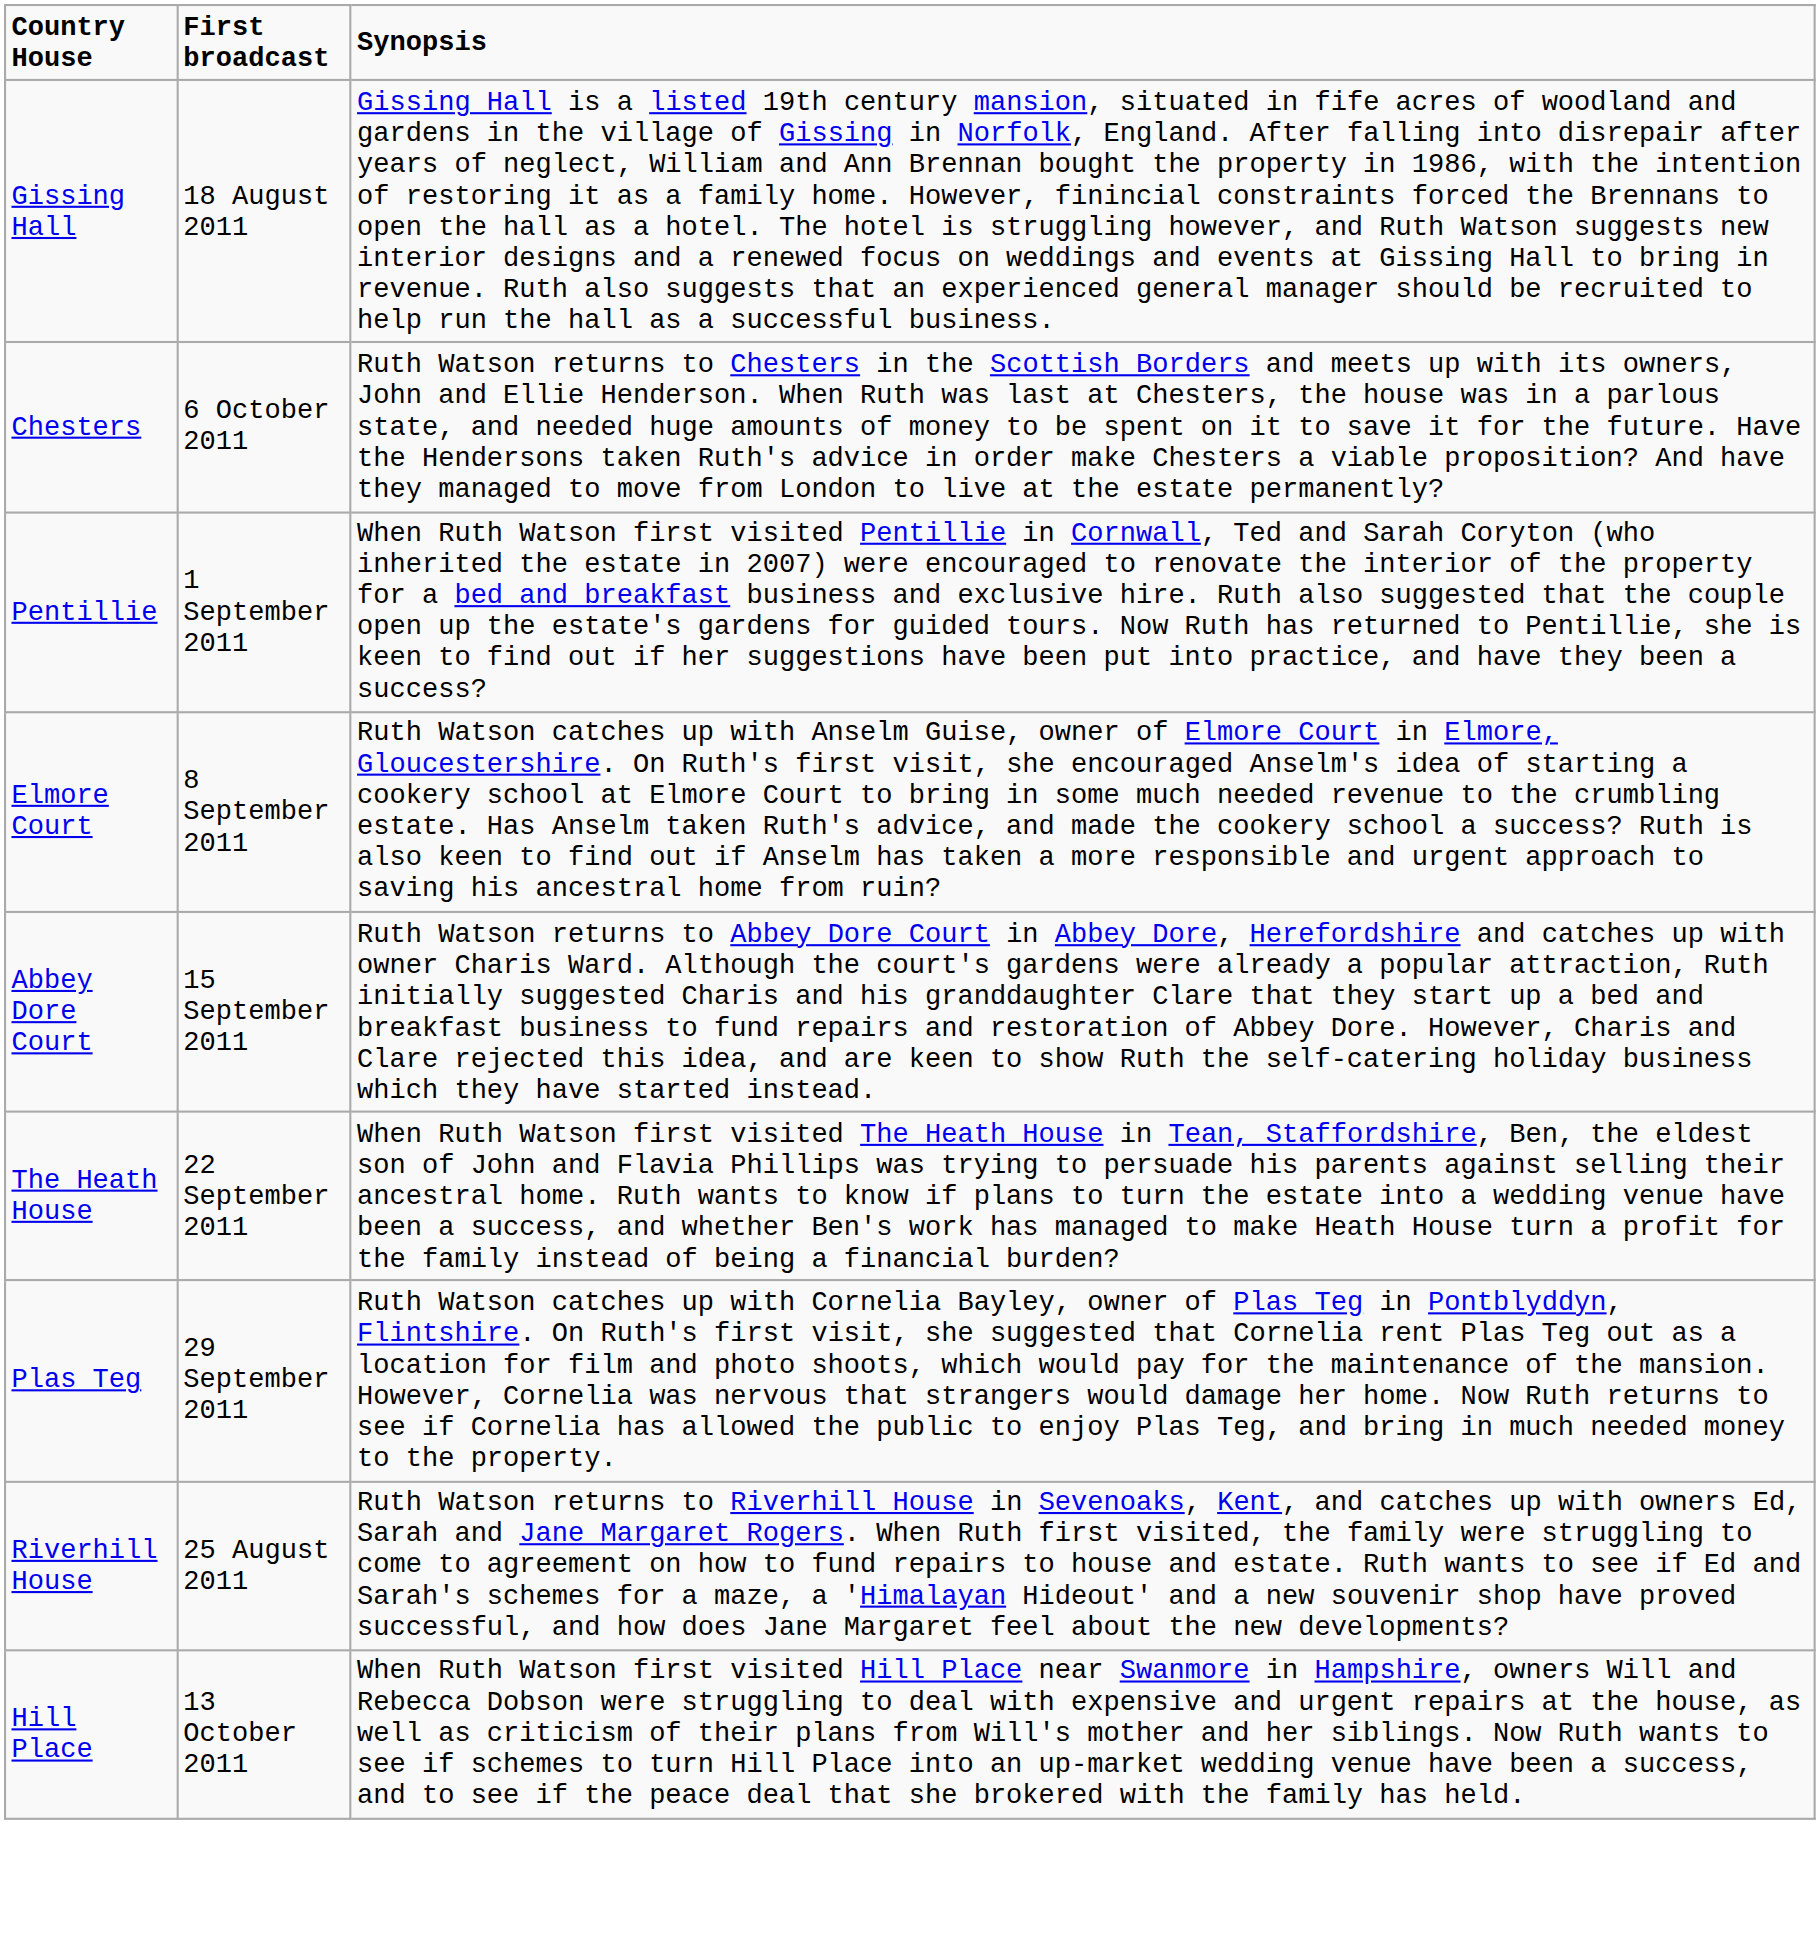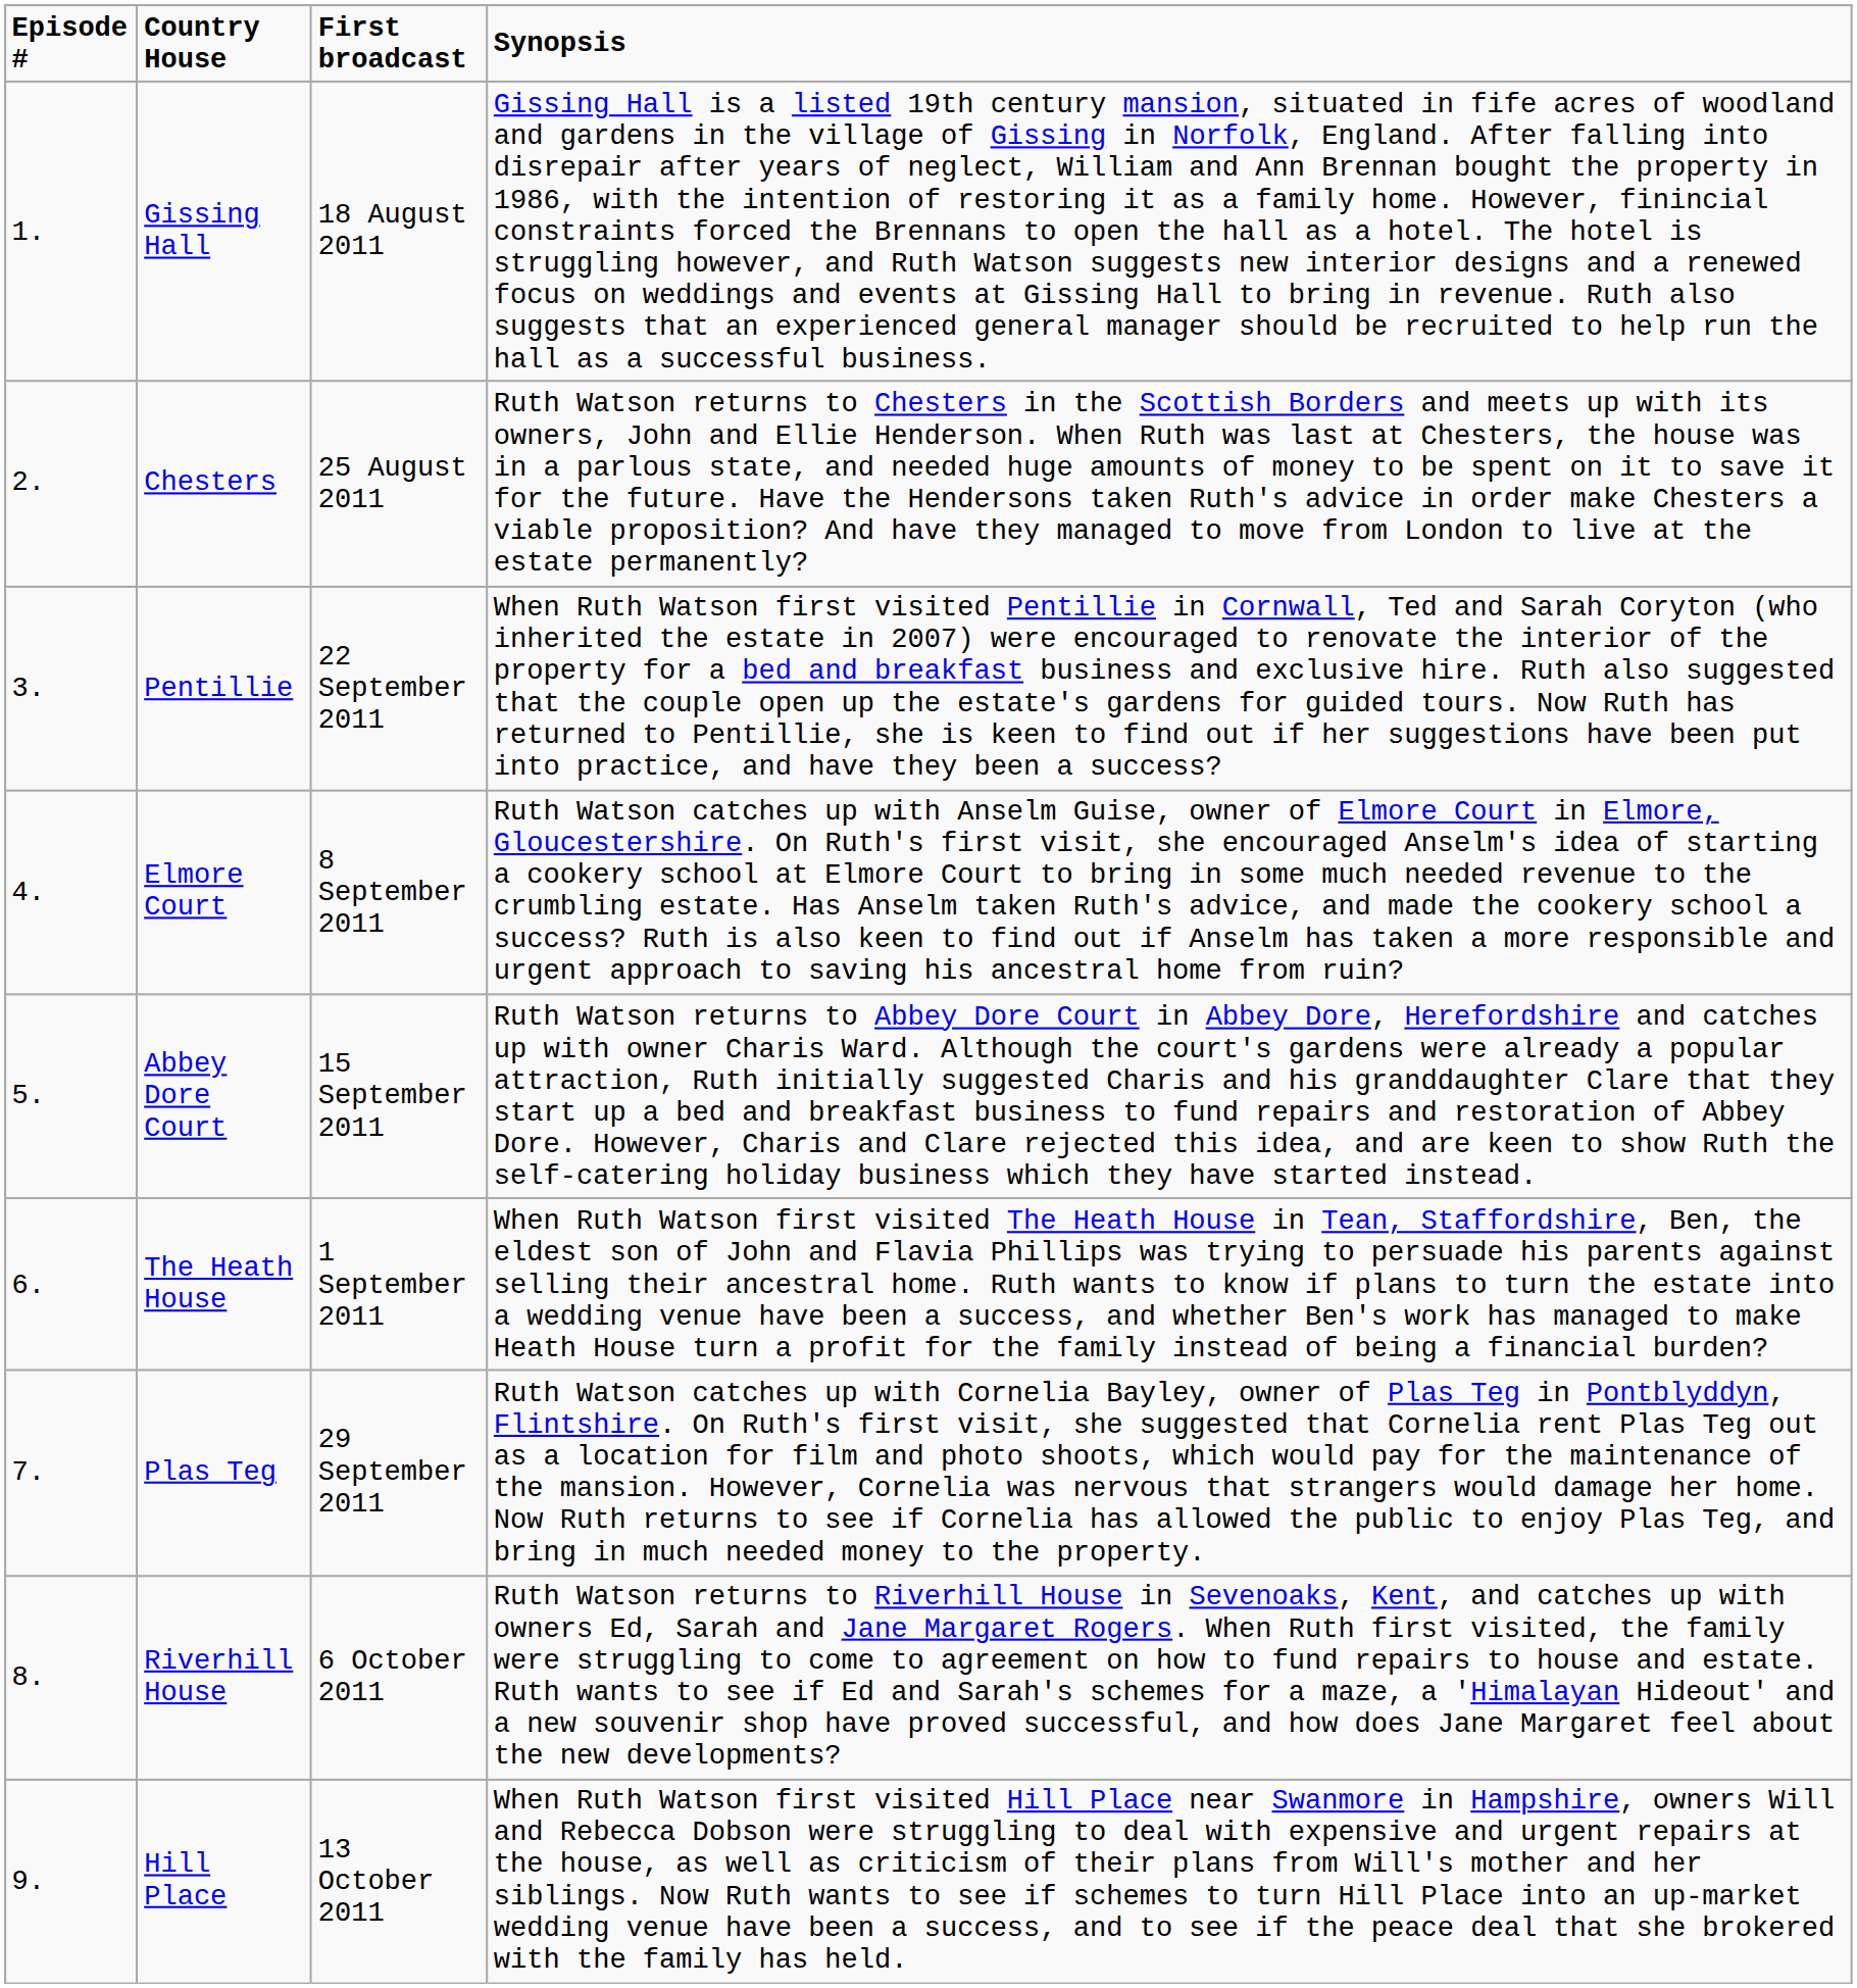 <table class="wikitable">
 <tr>
+<td><strong>Episode #</strong></td>
 <td><strong>Country House</strong></td>
 <td><strong>First broadcast</strong></td>
 <td><strong>Synopsis</strong></td>
 </tr>
 <tr>
+<td>1.</td>
 <td><a href='#'>Gissing Hall</a></td>
 <td>18 August 2011</td>
 <td><a href='#'>Gissing Hall</a> is a <a href='#'>listed</a> 19th century <a href='#'>mansion</a>, situated in fife acres of woodland and gardens in the village of <a href='#'>Gissing</a> in <a href='#'>Norfolk</a>, England. After falling into disrepair after years of neglect, William and Ann Brennan bought the property in 1986, with the intention of restoring it as a family home. However, finincial constraints forced the Brennans to open the hall as a hotel. The hotel is struggling however, and Ruth Watson suggests new interior designs and a renewed focus on weddings and events at Gissing Hall to bring in revenue. Ruth also suggests that an experienced general manager should be recruited to help run the hall as a successful business.</td>
 </tr>
 <tr>
+<td>2.</td>
 <td><a href='#'>Chesters</a></td>
-<td>6 October 2011</td>
+<td>25 August 2011</td>
 <td>Ruth Watson returns to <a href='#'>Chesters</a> in the <a href='#'>Scottish Borders</a> and meets up with its owners, John and Ellie Henderson. When Ruth was last at Chesters, the house was in a parlous state, and needed huge amounts of money to be spent on it to save it for the future. Have the Hendersons taken Ruth's advice in order make Chesters a viable proposition? And have they managed to move from London to live at the estate permanently?</td>
 </tr>
 <tr>
+<td>3.</td>
 <td><a href='#'>Pentillie</a></td>
-<td>1 September 2011</td>
+<td>22 September 2011</td>
 <td>When Ruth Watson first visited <a href='#'>Pentillie</a> in <a href='#'>Cornwall</a>, Ted and Sarah Coryton (who inherited the estate in 2007) were encouraged to renovate the interior of the property for a <a href='#'>bed and breakfast</a> business and exclusive hire. Ruth also suggested that the couple open up the estate's gardens for guided tours. Now Ruth has returned to Pentillie, she is keen to find out if her suggestions have been put into practice, and have they been a success?</td>
 </tr>
 <tr>
+<td>4.</td>
 <td><a href='#'>Elmore Court</a></td>
 <td>8 September 2011</td>
 <td>Ruth Watson catches up with Anselm Guise, owner of <a href='#'>Elmore Court</a> in <a href='#'>Elmore, Gloucestershire</a>. On Ruth's first visit, she encouraged Anselm's idea of starting a cookery school at Elmore Court to bring in some much needed revenue to the crumbling estate. Has Anselm taken Ruth's advice, and made the cookery school a success? Ruth is also keen to find out if Anselm has taken a more responsible and urgent approach to saving his ancestral home from ruin?</td>
 </tr>
 <tr>
+<td>5.</td>
 <td><a href='#'>Abbey Dore Court</a></td>
 <td>15 September 2011</td>
 <td>Ruth Watson returns to <a href='#'>Abbey Dore Court</a> in <a href='#'>Abbey Dore</a>, <a href='#'>Herefordshire</a> and catches up with owner Charis Ward. Although the court's gardens were already a popular attraction, Ruth initially suggested Charis and his granddaughter Clare that they start up a bed and breakfast business to fund repairs and restoration of Abbey Dore. However, Charis and Clare rejected this idea, and are keen to show Ruth the self-catering holiday business which they have started instead.</td>
 </tr>
 <tr>
+<td>6.</td>
 <td><a href='#'>The Heath House</a></td>
-<td>22 September 2011</td>
+<td>1 September 2011</td>
 <td>When Ruth Watson first visited <a href='#'>The Heath House</a> in <a href='#'>Tean, Staffordshire</a>, Ben, the eldest son of John and Flavia Phillips was trying to persuade his parents against selling their ancestral home. Ruth wants to know if plans to turn the estate into a wedding venue have been a success, and whether Ben's work has managed to make Heath House turn a profit for the family instead of being a financial burden?</td>
 </tr>
 <tr>
+<td>7.</td>
 <td><a href='#'>Plas Teg</a></td>
 <td>29 September 2011</td>
 <td>Ruth Watson catches up with Cornelia Bayley, owner of <a href='#'>Plas Teg</a> in <a href='#'>Pontblyddyn</a>, <a href='#'>Flintshire</a>. On Ruth's first visit, she suggested that Cornelia rent Plas Teg out as a location for film and photo shoots, which would pay for the maintenance of the mansion. However, Cornelia was nervous that strangers would damage her home. Now Ruth returns to see if Cornelia has allowed the public to enjoy Plas Teg, and bring in much needed money to the property.</td>
 </tr>
 <tr>
+<td>8.</td>
 <td><a href='#'>Riverhill House</a></td>
-<td>25 August 2011</td>
+<td>6 October 2011</td>
 <td>Ruth Watson returns to <a href='#'>Riverhill House</a> in <a href='#'>Sevenoaks</a>, <a href='#'>Kent</a>, and catches up with owners Ed, Sarah and <a href='#'>Jane Margaret Rogers</a>. When Ruth first visited, the family were struggling to come to agreement on how to fund repairs to house and estate. Ruth wants to see if Ed and Sarah's schemes for a maze, a '<a href='#'>Himalayan</a> Hideout' and a new souvenir shop have proved successful, and how does Jane Margaret feel about the new developments?</td>
 </tr>
 <tr>
+<td>9.</td>
 <td><a href='#'>Hill Place</a></td>
 <td>13 October 2011</td>
 <td>When Ruth Watson first visited <a href='#'>Hill Place</a> near <a href='#'>Swanmore</a> in <a href='#'>Hampshire</a>, owners Will and Rebecca Dobson were struggling to deal with expensive and urgent repairs at the house, as well as criticism of their plans from Will's mother and her siblings. Now Ruth wants to see if schemes to turn Hill Place into an up-market wedding venue have been a success, and to see if the peace deal that she brokered with the family has held.</td>
 </tr>
 </table>
